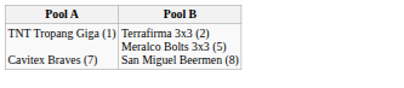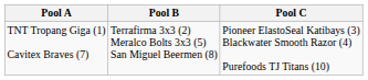 <table class=wikitable>
 <tr>
 <th>Pool A</th>
 <th>Pool B</th>
+<th>Pool C</th>
 </tr>
 <tr valign=top>
 <td>TNT Tropang Giga (1) <br>  <br> Cavitex Braves (7)</td>
 <td>Terrafirma 3x3 (2) <br> Meralco Bolts 3x3 (5) <br> San Miguel Beermen (8) <br> </td>
+<td>Pioneer ElastoSeal Katibays (3) <br> Blackwater Smooth Razor (4) <br>  <br> Purefoods TJ Titans (10)</td>
 </tr>
 </table>
